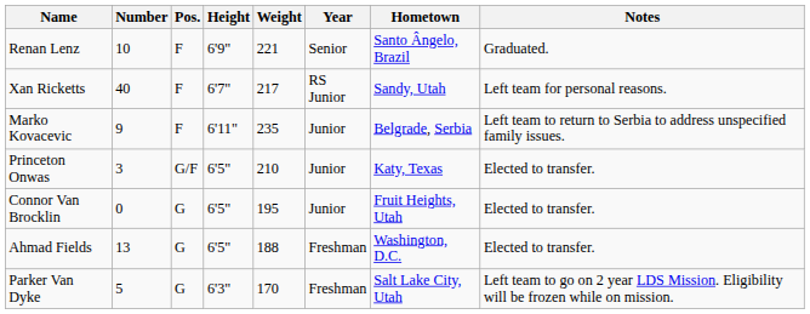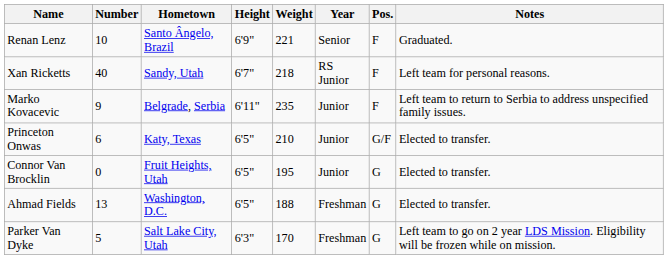 <table class="wikitable sortable" border="1">
 <tr>
 <th>Name</th>
 <th>Number</th>
-<th>Pos.</th>
+<th>Hometown</th>
 <th>Height</th>
 <th>Weight</th>
 <th>Year</th>
-<th>Hometown</th>
+<th>Pos.</th>
 <th class="unsortable">Notes</th>
 </tr>
 <tr>
 <td sortname>Renan Lenz</td>
 <td>10</td>
-<td>F</td>
+<td><a href='#'>Santo Ângelo, Brazil</a></td>
 <td>6'9"</td>
 <td>221</td>
 <td>Senior</td>
-<td><a href='#'>Santo Ângelo, Brazil</a></td>
+<td>F</td>
 <td>Graduated.</td>
 </tr>
 <tr>
 <td sortname>Xan Ricketts</td>
 <td>40</td>
+<td><a href='#'>Sandy, Utah</a></td>
+<td>6'7"</td>
+<td>218</td>
+<td>RS Junior</td>
 <td>F</td>
-<td>6'7"</td>
-<td>217</td>
-<td>RS Junior</td>
-<td><a href='#'>Sandy, Utah</a></td>
 <td>Left team for personal reasons.</td>
 </tr>
 <tr>
 <td sortname>Marko Kovacevic</td>
 <td>9</td>
-<td>F</td>
+<td><a href='#'>Belgrade</a>, <a href='#'>Serbia</a></td>
 <td>6'11"</td>
 <td>235</td>
 <td>Junior</td>
-<td><a href='#'>Belgrade</a>, <a href='#'>Serbia</a></td>
+<td>F</td>
 <td>Left team to return to Serbia to address unspecified family issues.</td>
 </tr>
 <tr>
 <td sortname>Princeton Onwas</td>
-<td>3</td>
-<td>G/F</td>
+<td>6</td>
+<td><a href='#'>Katy, Texas</a></td>
 <td>6'5"</td>
 <td>210</td>
 <td>Junior</td>
-<td><a href='#'>Katy, Texas</a></td>
+<td>G/F</td>
 <td>Elected to transfer.</td>
 </tr>
 <tr>
 <td sortname>Connor Van Brocklin</td>
 <td>0</td>
-<td>G</td>
+<td><a href='#'>Fruit Heights, Utah</a></td>
 <td>6'5"</td>
 <td>195</td>
 <td>Junior</td>
-<td><a href='#'>Fruit Heights, Utah</a></td>
+<td>G</td>
 <td>Elected to transfer.</td>
 </tr>
 <tr>
 <td sortname>Ahmad Fields</td>
 <td>13</td>
-<td>G</td>
+<td><a href='#'>Washington, D.C.</a></td>
 <td>6'5"</td>
 <td>188</td>
 <td>Freshman</td>
-<td><a href='#'>Washington, D.C.</a></td>
+<td>G</td>
 <td>Elected to transfer.</td>
 </tr>
 <tr>
 <td sortname>Parker Van Dyke</td>
 <td>5</td>
-<td>G</td>
+<td><a href='#'>Salt Lake City, Utah</a></td>
 <td>6'3"</td>
 <td>170</td>
 <td>Freshman</td>
-<td><a href='#'>Salt Lake City, Utah</a></td>
+<td>G</td>
 <td>Left team to go on 2 year <a href='#'>LDS Mission</a>. Eligibility will be frozen while on mission.</td>
 </tr>
 </table>
